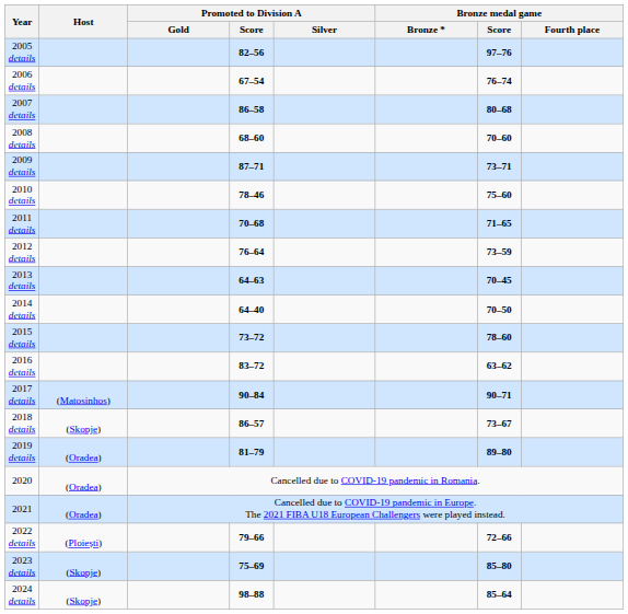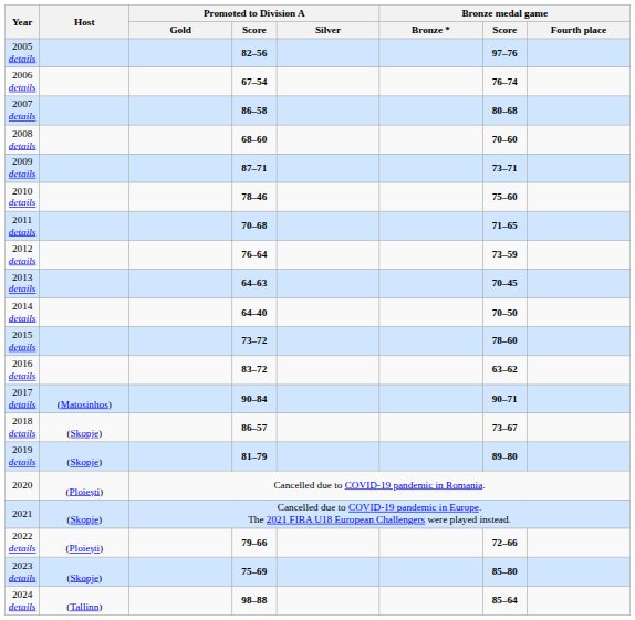 <table class=wikitable style="text-align:center; font-size:90%; width:100%">
 <tr>
 <th rowspan=2 width=5%>Year</th>
 <th rowspan=2 width=13%>Host</th>
 <th colspan=3>Promoted to Division A</th>
 <th colspan=3>Bronze medal game</th>
 </tr>
 <tr>
 <th width=15%>Gold</th>
 <th width=6.5%>Score</th>
 <th width=15%>Silver</th>
 <th width=15%>Bronze *</th>
 <th width=6.5%>Score</th>
 <th width=15%>Fourth place</th>
 </tr>
 <tr style="background:#D0E6FF;">
 <td>2005<br><em><a href='#'>details</a></em></td>
 <td></td>
 <td><strong></strong></td>
 <td><strong>82–56</strong></td>
 <td></td>
 <td></td>
 <td><strong>97–76</strong></td>
 <td></td>
 </tr>
 <tr>
 <td>2006<br><em><a href='#'>details</a></em></td>
 <td></td>
 <td><strong></strong></td>
 <td><strong>67–54</strong></td>
 <td></td>
 <td></td>
 <td><strong>76–74</strong></td>
 <td></td>
 </tr>
 <tr style="background:#D0E6FF;">
 <td>2007<br><em><a href='#'>details</a></em></td>
 <td></td>
 <td><strong></strong></td>
 <td><strong>86–58</strong></td>
 <td></td>
 <td></td>
 <td><strong>80–68</strong></td>
 <td></td>
 </tr>
 <tr>
 <td>2008<br><em><a href='#'>details</a></em></td>
 <td></td>
 <td><strong></strong></td>
 <td><strong>68–60</strong></td>
 <td></td>
 <td></td>
 <td><strong>70–60</strong></td>
 <td></td>
 </tr>
 <tr style="background:#D0E6FF;">
 <td>2009<br><em><a href='#'>details</a></em></td>
 <td></td>
 <td><strong></strong></td>
 <td><strong>87–71</strong></td>
 <td></td>
 <td></td>
 <td><strong>73–71</strong></td>
 <td></td>
 </tr>
 <tr>
 <td>2010<br><em><a href='#'>details</a></em></td>
 <td></td>
 <td><strong></strong></td>
 <td><strong>78–46</strong></td>
 <td></td>
 <td></td>
 <td><strong>75–60</strong></td>
 <td></td>
 </tr>
 <tr style="background:#D0E6FF;">
 <td>2011<br><em><a href='#'>details</a></em></td>
 <td></td>
 <td><strong></strong></td>
 <td><strong>70–68</strong></td>
 <td></td>
 <td></td>
 <td><strong>71–65</strong></td>
 <td></td>
 </tr>
 <tr>
 <td>2012<br><em><a href='#'>details</a></em></td>
 <td></td>
 <td><strong></strong></td>
 <td><strong>76–64</strong></td>
 <td></td>
 <td></td>
 <td><strong>73–59</strong></td>
 <td></td>
 </tr>
 <tr style="background:#D0E6FF;">
 <td>2013<br><em><a href='#'>details</a></em></td>
 <td></td>
 <td><strong></strong></td>
 <td><strong>64–63</strong></td>
 <td></td>
 <td></td>
 <td><strong>70–45</strong></td>
 <td></td>
 </tr>
 <tr>
 <td>2014<br><em><a href='#'>details</a></em></td>
 <td></td>
 <td><strong></strong></td>
 <td><strong>64–40</strong></td>
 <td></td>
 <td></td>
 <td><strong>70–50</strong></td>
 <td></td>
 </tr>
 <tr style="background:#D0E6FF;">
 <td>2015<br><em><a href='#'>details</a></em></td>
 <td></td>
 <td><strong></strong></td>
 <td><strong>73–72</strong></td>
 <td></td>
 <td></td>
 <td><strong>78–60</strong></td>
 <td></td>
 </tr>
 <tr>
 <td>2016<br><em><a href='#'>details</a></em></td>
 <td></td>
 <td><strong></strong></td>
 <td><strong>83–72</strong></td>
 <td></td>
 <td></td>
 <td><strong>63–62</strong></td>
 <td></td>
 </tr>
 <tr style="background:#D0E6FF;">
 <td>2017<br><em><a href='#'>details</a></em></td>
 <td><br>(<a href='#'>Matosinhos</a>)</td>
 <td><strong></strong></td>
 <td><strong>90–84</strong></td>
 <td></td>
 <td></td>
 <td><strong>90–71</strong></td>
 <td></td>
 </tr>
 <tr>
 <td>2018<br><em><a href='#'>details</a></em></td>
 <td><br>(<a href='#'>Skopje</a>)</td>
 <td><strong></strong></td>
 <td><strong>86–57</strong></td>
 <td></td>
 <td></td>
 <td><strong>73–67</strong></td>
 <td></td>
 </tr>
 <tr style="background:#D0E6FF;">
 <td>2019<br><em><a href='#'>details</a></em></td>
-<td><br>(<a href='#'>Oradea</a>)</td>
+<td><br>(<a href='#'>Skopje</a>)</td>
 <td><strong></strong></td>
 <td><strong>81–79</strong></td>
 <td></td>
 <td></td>
 <td><strong>89–80</strong></td>
 <td></td>
 </tr>
 <tr>
 <td>2020</td>
-<td><br>(<a href='#'>Oradea</a>)</td>
+<td><br>(<a href='#'>Ploiești</a>)</td>
 <td colspan=6>Cancelled due to <a href='#'>COVID-19 pandemic in Romania</a>.</td>
 </tr>
 <tr style="background:#D0E6FF;">
 <td>2021</td>
-<td><br>(<a href='#'>Oradea</a>)</td>
+<td><br>(<a href='#'>Skopje</a>)</td>
 <td colspan=6>Cancelled due to <a href='#'>COVID-19 pandemic in Europe</a>.<br>The <a href='#'>2021 FIBA U18 European Challengers</a> were played instead.</td>
 </tr>
 <tr>
 <td>2022<br><em><a href='#'>details</a></em></td>
 <td><br>(<a href='#'>Ploiești</a>)</td>
 <td><strong></strong></td>
 <td><strong>79–66</strong></td>
 <td></td>
 <td></td>
 <td><strong>72–66</strong></td>
 <td></td>
 </tr>
 <tr style="background:#D0E6FF;">
 <td>2023<br><em><a href='#'>details</a></em></td>
 <td><br>(<a href='#'>Skopje</a>)</td>
 <td><strong></strong></td>
 <td><strong>75–69</strong></td>
 <td></td>
 <td></td>
 <td><strong>85–80</strong></td>
 <td></td>
 </tr>
 <tr>
 <td>2024<br><em><a href='#'>details</a></em></td>
-<td><br>(<a href='#'>Skopje</a>)</td>
+<td><br>(<a href='#'>Tallinn</a>)</td>
 <td><strong></strong></td>
 <td><strong>98–88</strong></td>
 <td></td>
 <td></td>
 <td><strong>85–64</strong></td>
 <td></td>
 </tr>
 </table>
